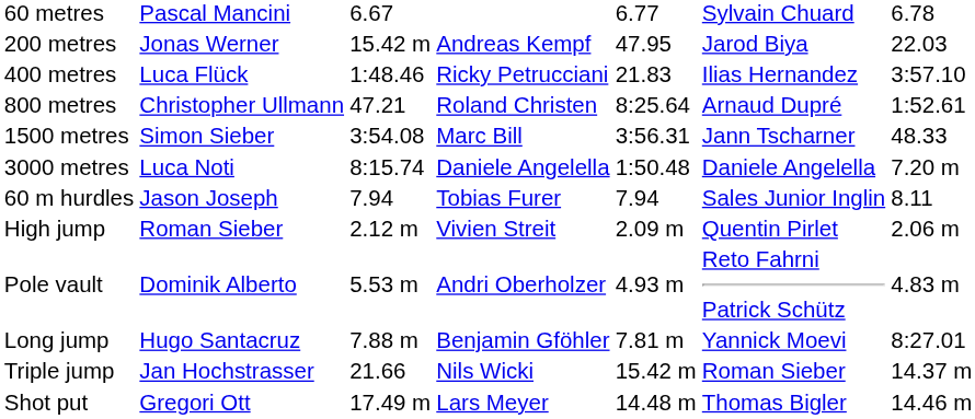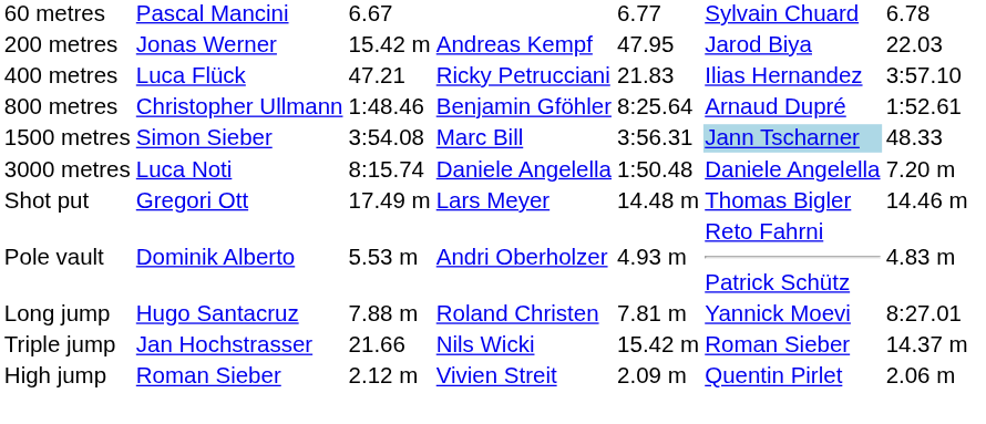 <table>
 <tr>
 <td>60 metres</td>
 <td><a href='#'>Pascal Mancini</a></td>
 <td>6.67</td>
 <td></td>
 <td>6.77</td>
 <td><a href='#'>Sylvain Chuard</a></td>
 <td>6.78 </td>
 </tr>
 <tr>
 <td>200 metres</td>
 <td><a href='#'>Jonas Werner</a></td>
 <td>15.42 m </td>
 <td><a href='#'>Andreas Kempf</a></td>
 <td>47.95</td>
 <td><a href='#'>Jarod Biya</a></td>
 <td>22.03 </td>
 </tr>
 <tr>
 <td>400 metres</td>
 <td><a href='#'>Luca Flück</a></td>
-<td>1:48.46 </td>
+<td>47.21</td>
 <td><a href='#'>Ricky Petrucciani</a></td>
 <td>21.83</td>
 <td><a href='#'>Ilias Hernandez</a></td>
 <td>3:57.10 </td>
 </tr>
 <tr>
 <td>800 metres</td>
 <td><a href='#'>Christopher Ullmann</a></td>
-<td>47.21</td>
-<td><a href='#'>Roland Christen</a></td>
+<td>1:48.46 </td>
+<td><a href='#'>Benjamin Gföhler</a></td>
 <td>8:25.64 </td>
 <td><a href='#'>Arnaud Dupré</a></td>
 <td>1:52.61 </td>
 </tr>
 <tr>
 <td>1500 metres</td>
 <td><a href='#'>Simon Sieber</a></td>
 <td>3:54.08</td>
 <td><a href='#'>Marc Bill</a></td>
 <td>3:56.31</td>
-<td><a href='#'>Jann Tscharner</a></td>
+<td style="background: lightblue;"><a href='#'>Jann Tscharner</a></td>
 <td>48.33</td>
 </tr>
 <tr>
 <td>3000 metres</td>
 <td><a href='#'>Luca Noti</a></td>
 <td>8:15.74</td>
 <td><a href='#'>Daniele Angelella</a></td>
 <td>1:50.48</td>
 <td><a href='#'>Daniele Angelella</a></td>
 <td>7.20 m</td>
 </tr>
 <tr>
-<td>60 m hurdles</td>
-<td><a href='#'>Jason Joseph</a></td>
-<td>7.94 </td>
-<td><a href='#'>Tobias Furer</a></td>
-<td>7.94</td>
-<td><a href='#'>Sales Junior Inglin</a></td>
-<td>8.11 </td>
-</tr>
-<tr>
-<td>High jump</td>
-<td><a href='#'>Roman Sieber</a></td>
-<td>2.12 m</td>
-<td><a href='#'>Vivien Streit</a></td>
-<td>2.09 m</td>
-<td><a href='#'>Quentin Pirlet</a></td>
-<td>2.06 m</td>
+<td>Shot put</td>
+<td><a href='#'>Gregori Ott</a></td>
+<td>17.49 m</td>
+<td><a href='#'>Lars Meyer</a></td>
+<td>14.48 m</td>
+<td><a href='#'>Thomas Bigler</a></td>
+<td>14.46 m</td>
 </tr>
 <tr>
 <td>Pole vault</td>
 <td><a href='#'>Dominik Alberto</a></td>
 <td>5.53 m </td>
 <td><a href='#'>Andri Oberholzer</a></td>
 <td>4.93 m </td>
 <td><a href='#'>Reto Fahrni</a><hr><a href='#'>Patrick Schütz</a></td>
 <td>4.83 m</td>
 </tr>
 <tr>
 <td>Long jump</td>
 <td><a href='#'>Hugo Santacruz</a></td>
 <td>7.88 m </td>
-<td><a href='#'>Benjamin Gföhler</a></td>
+<td><a href='#'>Roland Christen</a></td>
 <td>7.81 m </td>
 <td><a href='#'>Yannick Moevi</a></td>
 <td>8:27.01 </td>
 </tr>
 <tr>
 <td>Triple jump</td>
 <td><a href='#'>Jan Hochstrasser</a></td>
 <td>21.66 </td>
 <td><a href='#'>Nils Wicki</a></td>
 <td>15.42 m </td>
 <td><a href='#'>Roman Sieber</a></td>
 <td>14.37 m</td>
 </tr>
 <tr>
-<td>Shot put</td>
-<td><a href='#'>Gregori Ott</a></td>
-<td>17.49 m</td>
-<td><a href='#'>Lars Meyer</a></td>
-<td>14.48 m</td>
-<td><a href='#'>Thomas Bigler</a></td>
-<td>14.46 m</td>
+<td>High jump</td>
+<td><a href='#'>Roman Sieber</a></td>
+<td>2.12 m</td>
+<td><a href='#'>Vivien Streit</a></td>
+<td>2.09 m</td>
+<td><a href='#'>Quentin Pirlet</a></td>
+<td>2.06 m</td>
 </tr>
 </table>
